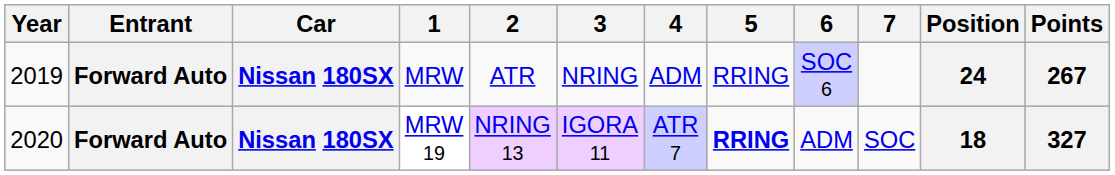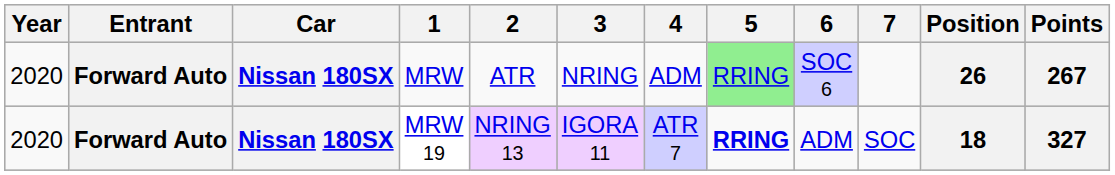 <table class="wikitable" style="text-align:center; font-size:95%">
 <tr>
 <th>Year</th>
 <th>Entrant</th>
 <th>Car</th>
 <th>1</th>
 <th>2</th>
 <th>3</th>
 <th>4</th>
 <th>5</th>
 <th>6</th>
 <th>7</th>
 <th>Position</th>
 <th>Points</th>
 </tr>
 <tr>
-<td>2019</td>
+<td>2020</td>
 <th>Forward Auto</th>
 <th><a href='#'>Nissan</a> <a href='#'>180SX</a></th>
 <td><a href='#'>MRW</a><br><small></small></td>
 <td><a href='#'>ATR</a><br><small></small></td>
 <td><a href='#'>NRING</a><br><small></small></td>
 <td><a href='#'>ADM</a><br><small></small></td>
-<td><a href='#'>RRING</a><br><small></small></td>
+<td style="background: lightgreen;"><a href='#'>RRING</a><br><small></small></td>
 <td style="background:#CFCFFF;"><a href='#'>SOC</a><br><small>6</small></td>
 <td><br><small></small></td>
-<th>24</th>
+<th>26</th>
 <th>267</th>
 </tr>
 <tr>
 <td>2020</td>
 <th>Forward Auto</th>
 <th><a href='#'>Nissan</a> <a href='#'>180SX</a></th>
 <td style="background:#FFFFFF;"><a href='#'>MRW</a><br><small>19</small></td>
 <td style="background:#EFCFFF;"><a href='#'>NRING</a><br><small>13</small></td>
 <td style="background:#EFCFFF;"><a href='#'>IGORA</a><br><small>11</small></td>
 <td style="background:#CFCFFF;"><a href='#'>ATR</a><br><small>7</small></td>
 <td><strong><a href='#'>RRING</a><br><small></small></strong></td>
 <td><a href='#'>ADM</a><br><small></small></td>
 <td><a href='#'>SOC</a><br><small></small></td>
 <th>18</th>
 <th>327</th>
 </tr>
 </table>
